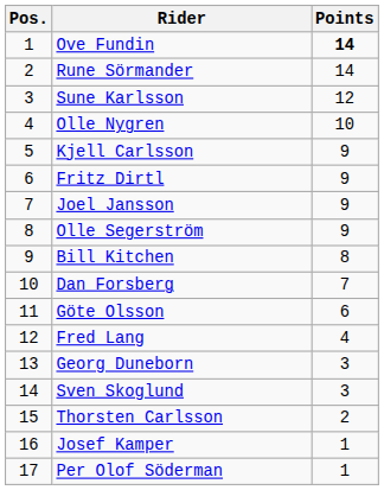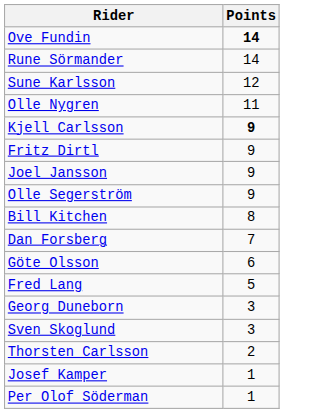 <table class="wikitable" style="text-align:center;">
 <tr>
-<th width=25px>Pos.</th>
 <th width=200px>Rider</th>
 <th width=40px>Points</th>
 </tr>
 <tr>
-<td>1</td>
 <td align=left> <a href='#'>Ove Fundin</a></td>
 <td><strong>14</strong></td>
 </tr>
 <tr>
-<td>2</td>
 <td align=left> <a href='#'>Rune Sörmander</a></td>
 <td>14</td>
 </tr>
 <tr>
-<td>3</td>
 <td align=left> <a href='#'>Sune Karlsson</a></td>
 <td>12</td>
 </tr>
 <tr>
-<td>4</td>
 <td align=left> <a href='#'>Olle Nygren</a></td>
-<td>10</td>
+<td>11</td>
 </tr>
 <tr>
-<td>5</td>
 <td align=left> <a href='#'>Kjell Carlsson</a></td>
-<td>9</td>
+<td><strong>9</strong></td>
 </tr>
 <tr>
-<td>6</td>
 <td align=left> <a href='#'>Fritz Dirtl</a></td>
 <td>9</td>
 </tr>
 <tr>
-<td>7</td>
 <td align=left> <a href='#'>Joel Jansson</a></td>
 <td>9</td>
 </tr>
 <tr>
-<td>8</td>
 <td align=left> <a href='#'>Olle Segerström</a></td>
 <td>9</td>
 </tr>
 <tr>
-<td>9</td>
 <td align=left> <a href='#'>Bill Kitchen</a></td>
 <td>8</td>
 </tr>
 <tr>
-<td>10</td>
 <td align=left> <a href='#'>Dan Forsberg</a></td>
 <td>7</td>
 </tr>
 <tr>
-<td>11</td>
 <td align=left> <a href='#'>Göte Olsson</a></td>
 <td>6</td>
 </tr>
 <tr>
-<td>12</td>
 <td align=left> <a href='#'>Fred Lang</a></td>
-<td>4</td>
+<td>5</td>
 </tr>
 <tr>
-<td>13</td>
 <td align=left> <a href='#'>Georg Duneborn</a></td>
 <td>3</td>
 </tr>
 <tr>
-<td>14</td>
 <td align=left> <a href='#'>Sven Skoglund</a></td>
 <td>3</td>
 </tr>
 <tr>
-<td>15</td>
 <td align=left> <a href='#'>Thorsten Carlsson</a></td>
 <td>2</td>
 </tr>
 <tr>
-<td>16</td>
 <td align=left> <a href='#'>Josef Kamper</a></td>
 <td>1</td>
 </tr>
 <tr>
-<td>17</td>
 <td align=left> <a href='#'>Per Olof Söderman</a></td>
 <td>1</td>
 </tr>
 </table>
